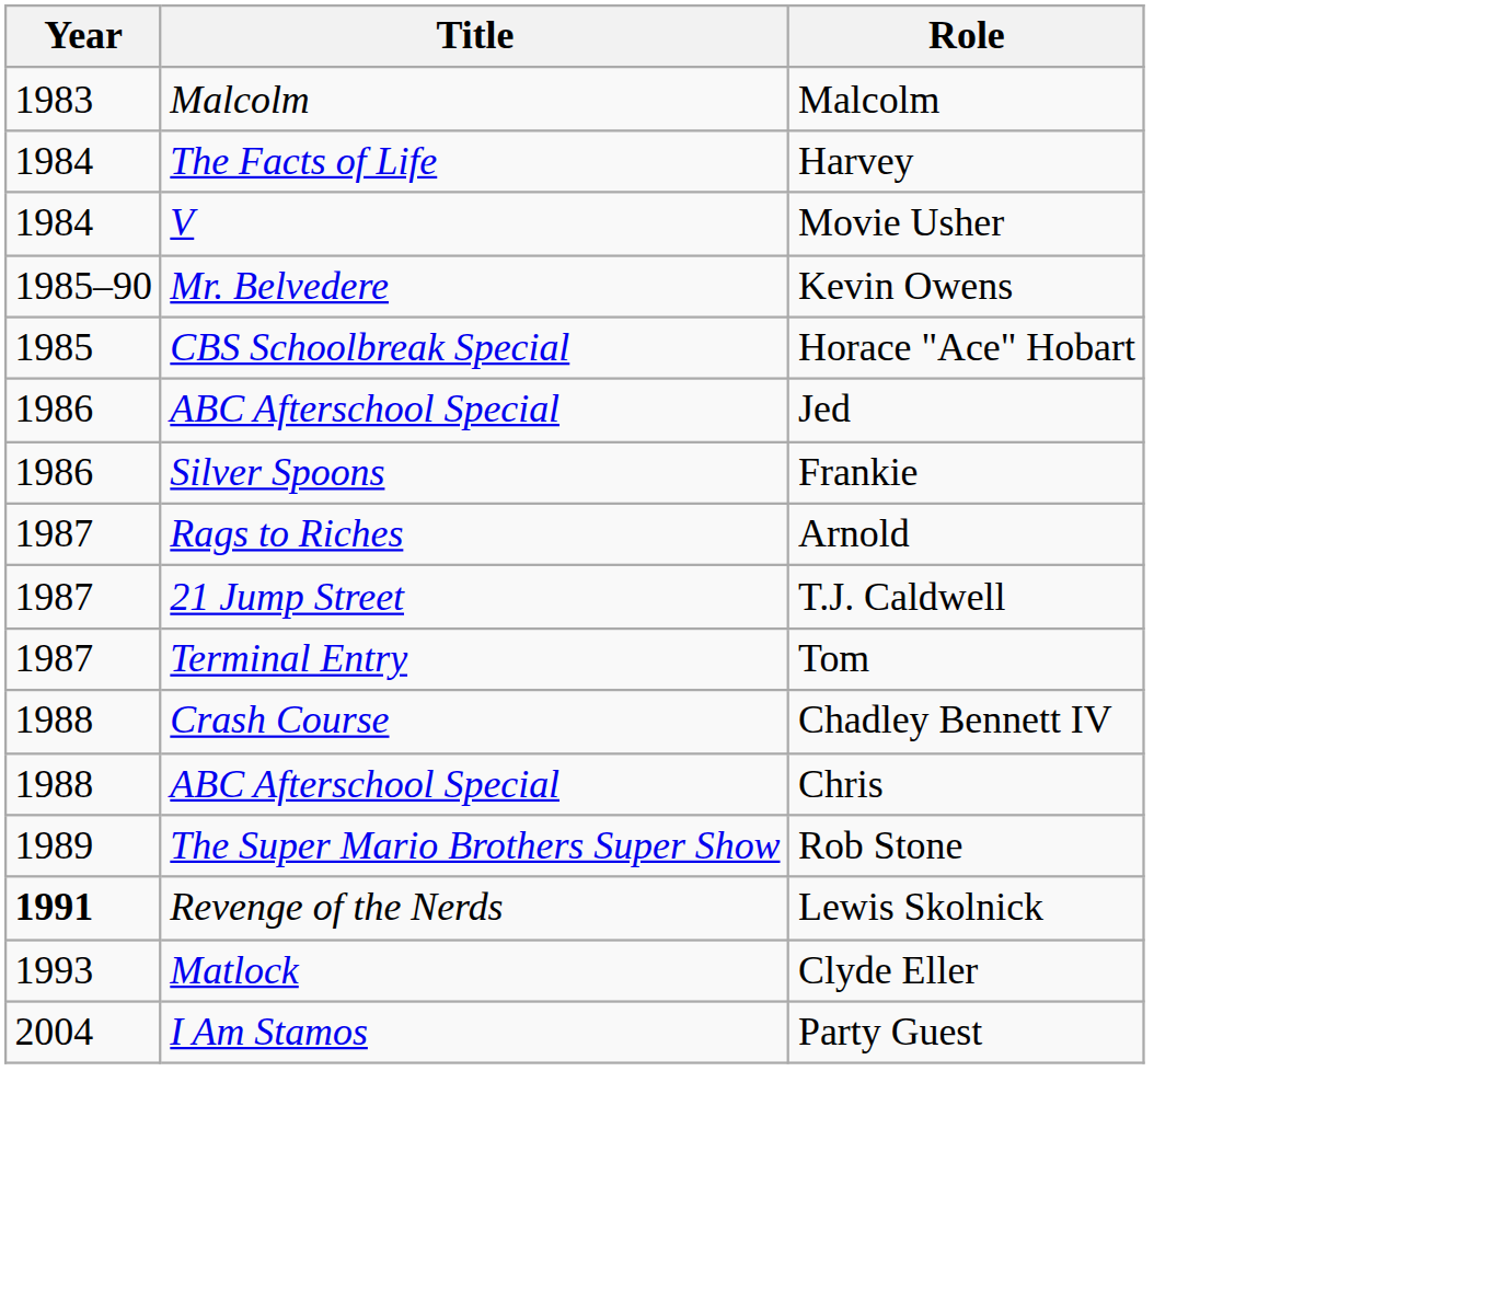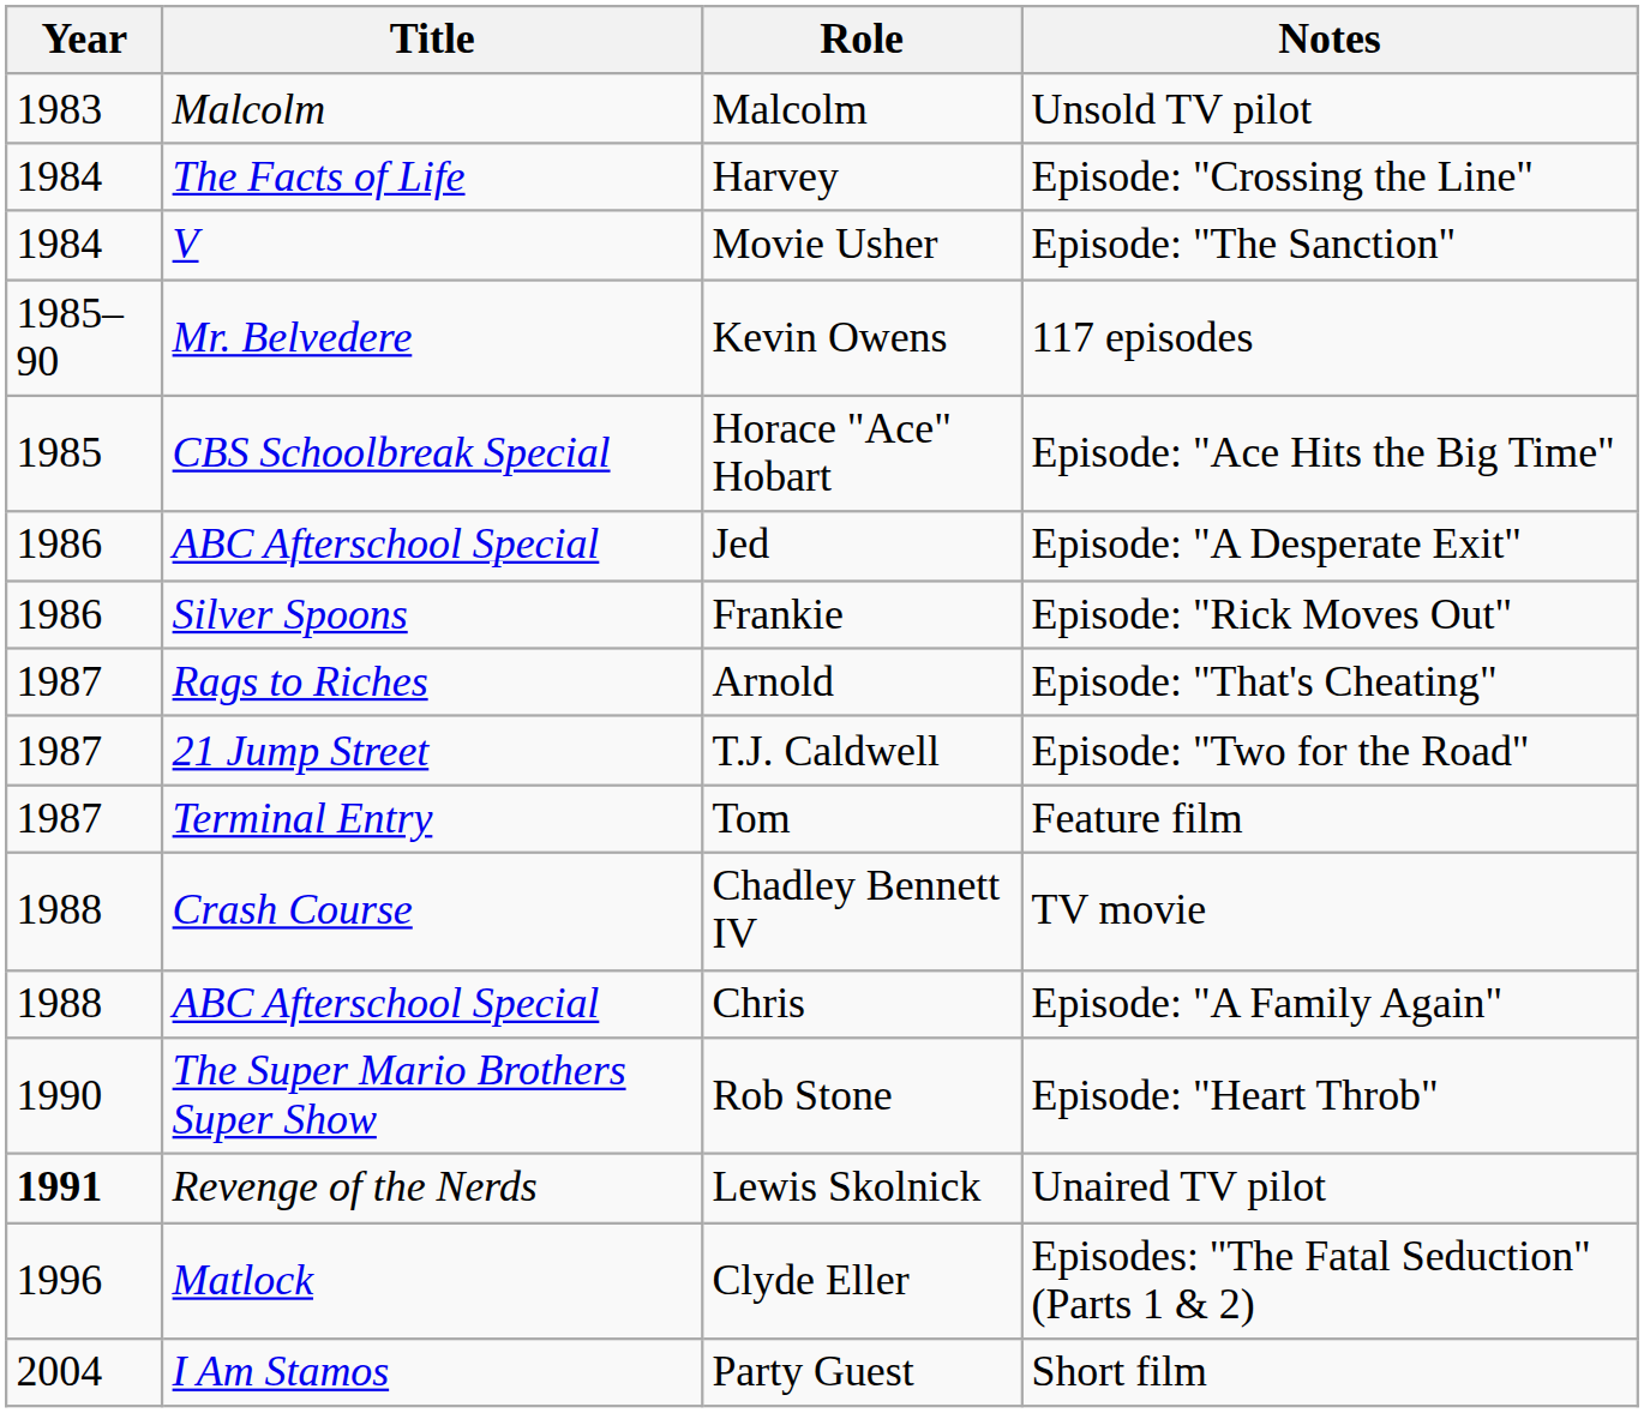 <table class="wikitable">
 <tr>
 <th>Year</th>
 <th>Title</th>
 <th>Role</th>
+<th>Notes</th>
 </tr>
 <tr>
 <td>1983</td>
 <td><em>Malcolm</em></td>
 <td>Malcolm</td>
+<td>Unsold TV pilot</td>
 </tr>
 <tr>
 <td>1984</td>
 <td><em><a href='#'>The Facts of Life</a></em></td>
 <td>Harvey</td>
+<td>Episode: "Crossing the Line"</td>
 </tr>
 <tr>
 <td>1984</td>
 <td><em><a href='#'>V</a></em></td>
 <td>Movie Usher</td>
+<td>Episode: "The Sanction"</td>
 </tr>
 <tr>
 <td>1985–90</td>
 <td><em><a href='#'>Mr. Belvedere</a></em></td>
 <td>Kevin Owens</td>
+<td>117 episodes</td>
 </tr>
 <tr>
 <td>1985</td>
 <td><em><a href='#'>CBS Schoolbreak Special</a></em></td>
 <td>Horace "Ace" Hobart</td>
+<td>Episode: "Ace Hits the Big Time"</td>
 </tr>
 <tr>
 <td>1986</td>
 <td><em><a href='#'>ABC Afterschool Special</a></em></td>
 <td>Jed</td>
+<td>Episode: "A Desperate Exit"</td>
 </tr>
 <tr>
 <td>1986</td>
 <td><em><a href='#'>Silver Spoons</a></em></td>
 <td>Frankie</td>
+<td>Episode: "Rick Moves Out"</td>
 </tr>
 <tr>
 <td>1987</td>
 <td><em><a href='#'>Rags to Riches</a></em></td>
 <td>Arnold</td>
+<td>Episode: "That's Cheating"</td>
 </tr>
 <tr>
 <td>1987</td>
 <td><em><a href='#'>21 Jump Street</a></em></td>
 <td>T.J. Caldwell</td>
+<td>Episode: "Two for the Road"</td>
 </tr>
 <tr>
 <td>1987</td>
 <td><em><a href='#'>Terminal Entry</a></em></td>
 <td>Tom</td>
+<td>Feature film</td>
 </tr>
 <tr>
 <td>1988</td>
 <td><em><a href='#'>Crash Course</a></em></td>
 <td>Chadley Bennett IV</td>
+<td>TV movie</td>
 </tr>
 <tr>
 <td>1988</td>
 <td><em><a href='#'>ABC Afterschool Special</a></em></td>
 <td>Chris</td>
+<td>Episode: "A Family Again"</td>
 </tr>
 <tr>
-<td>1989</td>
+<td>1990</td>
 <td><em><a href='#'>The Super Mario Brothers Super Show</a></em></td>
 <td>Rob Stone</td>
+<td>Episode: "Heart Throb"</td>
 </tr>
 <tr>
 <td><strong>1991</strong></td>
 <td><em>Revenge of the Nerds</em></td>
 <td>Lewis Skolnick</td>
+<td>Unaired TV pilot</td>
 </tr>
 <tr>
-<td>1993</td>
+<td>1996</td>
 <td><em><a href='#'>Matlock</a></em></td>
 <td>Clyde Eller</td>
+<td>Episodes: "The Fatal Seduction" (Parts 1 & 2)</td>
 </tr>
 <tr>
 <td>2004</td>
 <td><em><a href='#'>I Am Stamos</a></em></td>
 <td>Party Guest</td>
+<td>Short film</td>
 </tr>
 </table>
